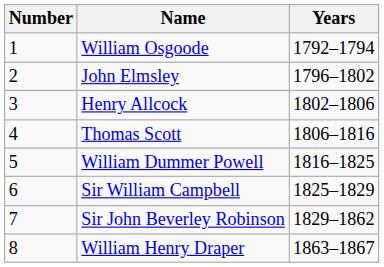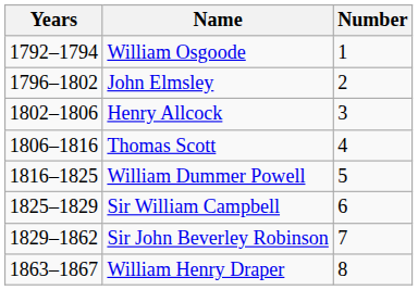 <table class="wikitable">
 <tr>
+<th>Years</th>
+<th>Name</th>
 <th>Number</th>
-<th>Name</th>
-<th>Years</th>
 </tr>
 <tr>
+<td>1792–1794</td>
+<td><a href='#'>William Osgoode</a></td>
 <td>1</td>
-<td><a href='#'>William Osgoode</a></td>
-<td>1792–1794</td>
 </tr>
 <tr>
+<td>1796–1802</td>
+<td><a href='#'>John Elmsley</a></td>
 <td>2</td>
-<td><a href='#'>John Elmsley</a></td>
-<td>1796–1802</td>
 </tr>
 <tr>
+<td>1802–1806</td>
+<td><a href='#'>Henry Allcock</a></td>
 <td>3</td>
-<td><a href='#'>Henry Allcock</a></td>
-<td>1802–1806</td>
 </tr>
 <tr>
+<td>1806–1816</td>
+<td><a href='#'>Thomas Scott</a></td>
 <td>4</td>
-<td><a href='#'>Thomas Scott</a></td>
-<td>1806–1816</td>
 </tr>
 <tr>
+<td>1816–1825</td>
+<td><a href='#'>William Dummer Powell</a></td>
 <td>5</td>
-<td><a href='#'>William Dummer Powell</a></td>
-<td>1816–1825</td>
 </tr>
 <tr>
+<td>1825–1829</td>
+<td><a href='#'>Sir William Campbell</a></td>
 <td>6</td>
-<td><a href='#'>Sir William Campbell</a></td>
-<td>1825–1829</td>
 </tr>
 <tr>
+<td>1829–1862</td>
+<td><a href='#'>Sir John Beverley Robinson</a></td>
 <td>7</td>
-<td><a href='#'>Sir John Beverley Robinson</a></td>
-<td>1829–1862</td>
 </tr>
 <tr>
+<td>1863–1867</td>
+<td><a href='#'>William Henry Draper</a></td>
 <td>8</td>
-<td><a href='#'>William Henry Draper</a></td>
-<td>1863–1867</td>
 </tr>
 </table>
